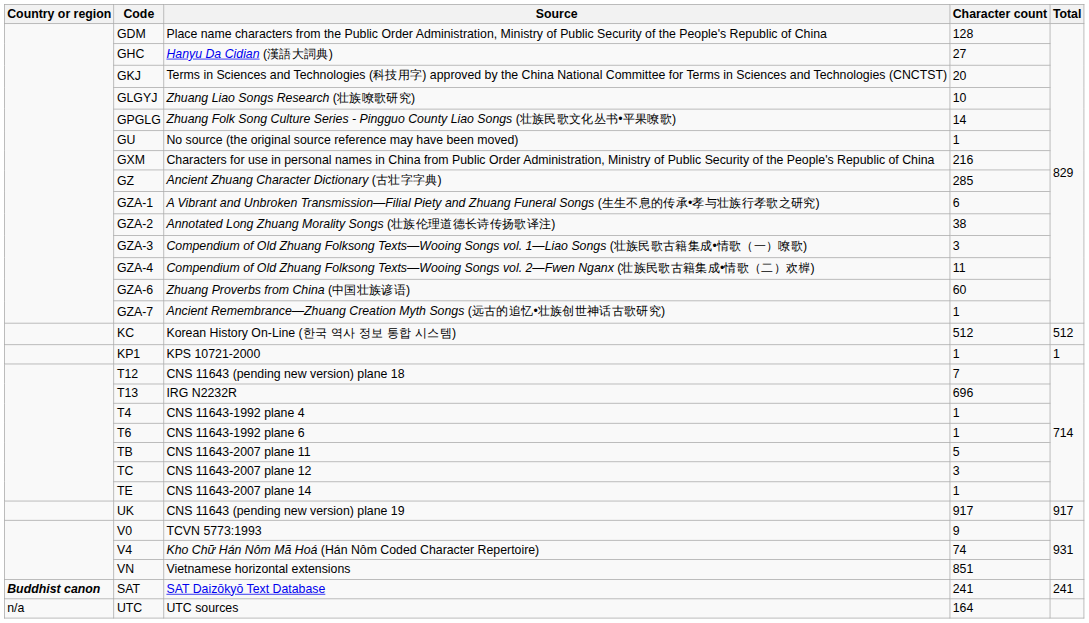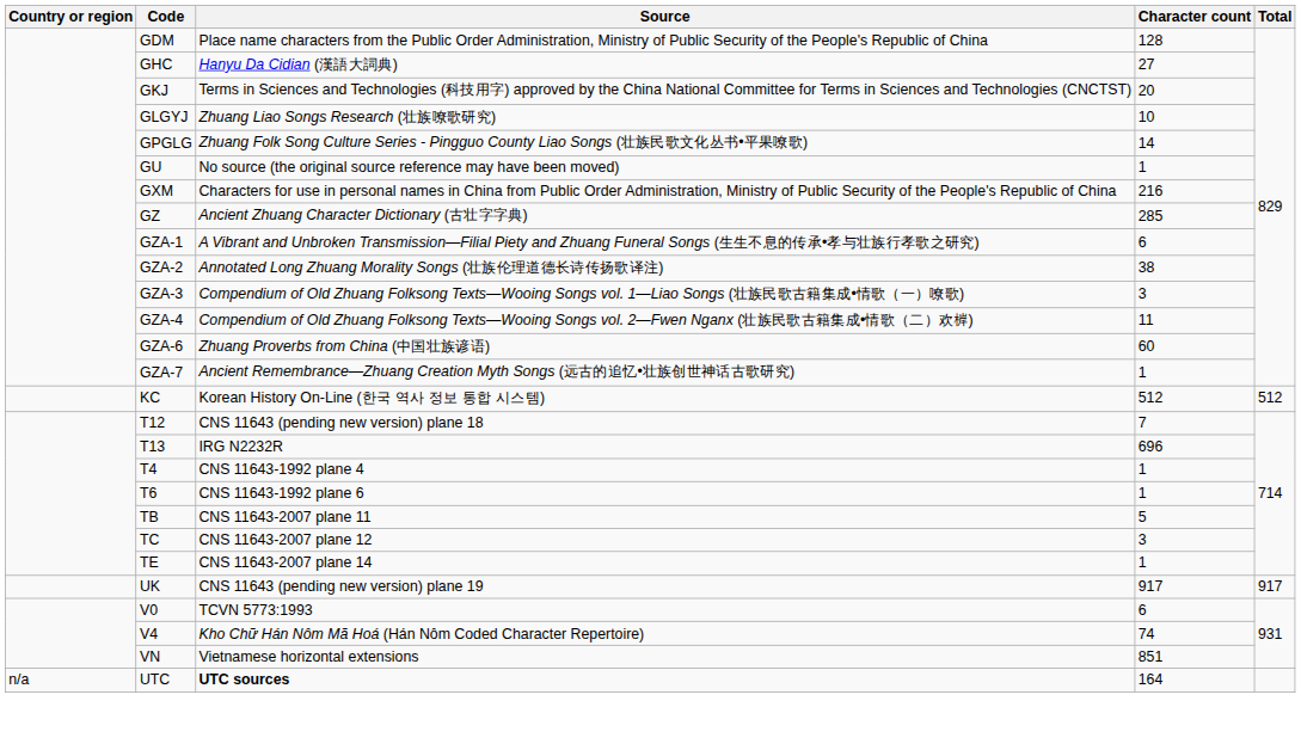 <table class="wikitable">
 <tr>
 <th>Country or region</th>
 <th>Code</th>
 <th>Source</th>
 <th>Character count</th>
 <th>Total</th>
 </tr>
 <tr>
 <td rowspan="14"><strong></strong></td>
 <td>GDM</td>
 <td>Place name characters from the Public Order Administration, Ministry of Public Security of the People's Republic of China</td>
 <td>128</td>
 <td rowspan="14">829</td>
 </tr>
 <tr>
 <td>GHC</td>
 <td><em><a href='#'>Hanyu Da Cidian</a></em> (漢語大詞典)</td>
 <td>27</td>
 </tr>
 <tr>
 <td>GKJ</td>
 <td>Terms in Sciences and Technologies (科技用字) approved by the China National Committee for Terms in Sciences and Technologies (CNCTST)</td>
 <td>20</td>
 </tr>
 <tr>
 <td>GLGYJ</td>
 <td><em>Zhuang Liao Songs Research</em> (壮族嘹歌研究)</td>
 <td>10</td>
 </tr>
 <tr>
 <td>GPGLG</td>
 <td><em>Zhuang Folk Song Culture Series - Pingguo County Liao Songs</em> (壮族民歌文化丛书•平果嘹歌)</td>
 <td>14</td>
 </tr>
 <tr>
 <td>GU</td>
 <td>No source (the original source reference may have been moved)</td>
 <td>1</td>
 </tr>
 <tr>
 <td>GXM</td>
 <td>Characters for use in personal names in China from Public Order Administration, Ministry of Public Security of the People's Republic of China</td>
 <td>216</td>
 </tr>
 <tr>
 <td>GZ</td>
 <td><em>Ancient Zhuang Character Dictionary</em> (古壮字字典)</td>
 <td>285</td>
 </tr>
 <tr>
 <td>GZA-1</td>
 <td><em>A Vibrant and Unbroken Transmission—Filial Piety and Zhuang Funeral Songs</em> (生生不息的传承•孝与壮族行孝歌之研究)</td>
 <td>6</td>
 </tr>
 <tr>
 <td>GZA-2</td>
 <td><em>Annotated Long Zhuang Morality Songs</em> (壮族伦理道德长诗传扬歌译注)</td>
 <td>38</td>
 </tr>
 <tr>
 <td>GZA-3</td>
 <td><em>Compendium of Old Zhuang Folksong Texts—Wooing Songs vol. 1—Liao Songs</em> (壮族民歌古籍集成•情歌（一）嘹歌)</td>
 <td>3</td>
 </tr>
 <tr>
 <td>GZA-4</td>
 <td><em>Compendium of Old Zhuang Folksong Texts—Wooing Songs vol. 2—Fwen Nganx</em> (壮族民歌古籍集成•情歌（二）欢𭪤)</td>
 <td>11</td>
 </tr>
 <tr>
 <td>GZA-6</td>
 <td><em>Zhuang Proverbs from China</em> (中国壮族谚语)</td>
 <td>60</td>
 </tr>
 <tr>
 <td>GZA-7</td>
 <td><em>Ancient Remembrance—Zhuang Creation Myth Songs</em> (远古的追忆•壮族创世神话古歌研究)</td>
 <td>1</td>
 </tr>
 <tr>
 <td><strong></strong></td>
 <td>KC</td>
 <td>Korean History On-Line (한국 역사 정보 통합 시스템)</td>
 <td>512</td>
 <td>512</td>
 </tr>
 <tr>
-<td><strong></strong></td>
-<td>KP1</td>
-<td>KPS 10721-2000</td>
-<td>1</td>
-<td>1</td>
-</tr>
-<tr>
 <td rowspan="7"><strong></strong></td>
 <td>T12</td>
 <td>CNS 11643 (pending new version) plane 18</td>
 <td>7</td>
 <td rowspan="7">714</td>
 </tr>
 <tr>
 <td>T13</td>
 <td>IRG N2232R</td>
 <td>696</td>
 </tr>
 <tr>
 <td>T4</td>
 <td>CNS 11643-1992 plane 4</td>
 <td>1</td>
 </tr>
 <tr>
 <td>T6</td>
 <td>CNS 11643-1992 plane 6</td>
 <td>1</td>
 </tr>
 <tr>
 <td>TB</td>
 <td>CNS 11643-2007 plane 11</td>
 <td>5</td>
 </tr>
 <tr>
 <td>TC</td>
 <td>CNS 11643-2007 plane 12</td>
 <td>3</td>
 </tr>
 <tr>
 <td>TE</td>
 <td>CNS 11643-2007 plane 14</td>
 <td>1</td>
 </tr>
 <tr>
 <td><strong></strong></td>
 <td>UK</td>
 <td>CNS 11643 (pending new version) plane 19</td>
 <td>917</td>
 <td>917</td>
 </tr>
 <tr>
 <td rowspan="3"><strong></strong></td>
 <td>V0</td>
 <td>TCVN 5773:1993</td>
-<td>9</td>
+<td>6</td>
 <td rowspan="3">931</td>
 </tr>
 <tr>
 <td>V4</td>
 <td><em>Kho Chữ Hán Nôm Mã Hoá</em> (Hán Nôm Coded Character Repertoire)</td>
 <td>74</td>
 </tr>
 <tr>
 <td>VN</td>
 <td>Vietnamese horizontal extensions</td>
 <td>851</td>
 </tr>
 <tr>
-<td><strong> <em>Buddhist canon<strong><em></td>
-<td>SAT</td>
-<td><a href='#'>SAT Daizōkyō Text Database</a></td>
-<td>241</td>
-<td>241</td>
-</tr>
-<tr>
 <td></strong>n/a<strong></td>
 <td>UTC</td>
-<td>UTC sources</td>
+<td><strong>UTC sources</strong></td>
 <td>164</td>
 </tr>
 </table>
